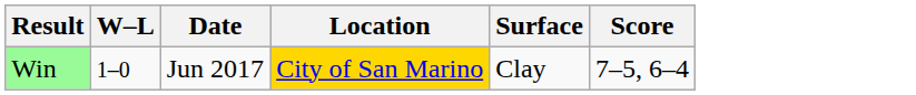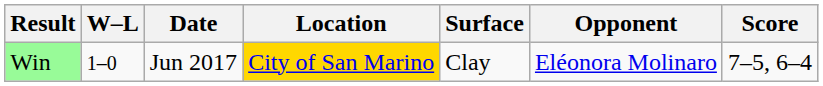 <table class="sortable wikitable">
 <tr>
 <th>Result</th>
 <th class="unsortable">W–L</th>
 <th>Date</th>
 <th>Location</th>
 <th>Surface</th>
+<th>Opponent</th>
 <th class="unsortable">Score</th>
 </tr>
 <tr>
 <td bgcolor=98FB98>Win</td>
 <td><small>1–0</small></td>
 <td>Jun 2017</td>
 <td bgcolor=gold><a href='#'>City of San Marino</a></td>
 <td>Clay</td>
+<td> <a href='#'>Eléonora Molinaro</a></td>
 <td>7–5, 6–4</td>
 </tr>
 </table>
